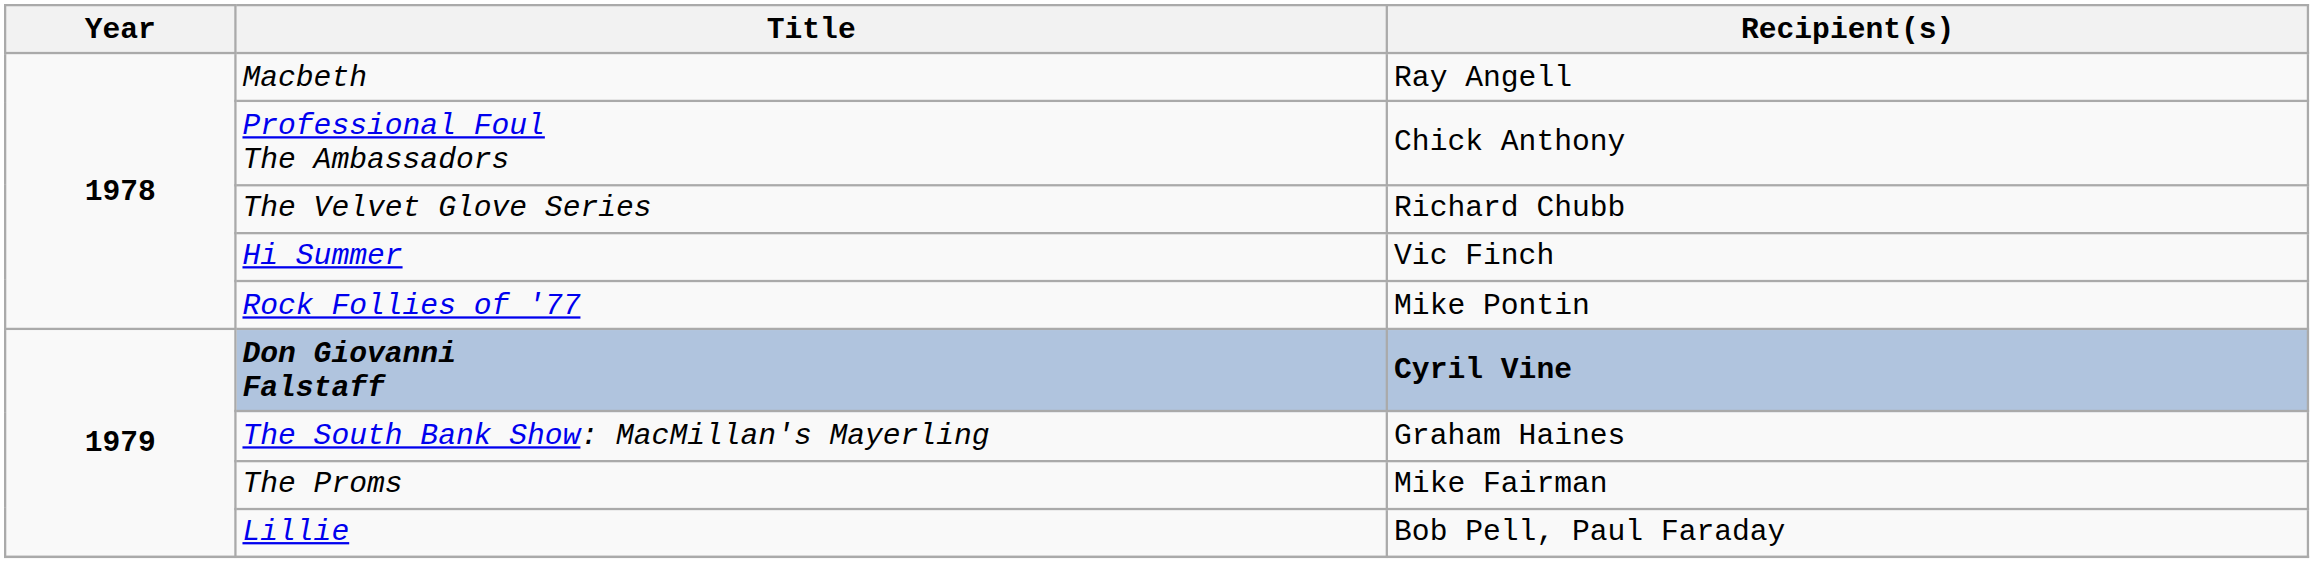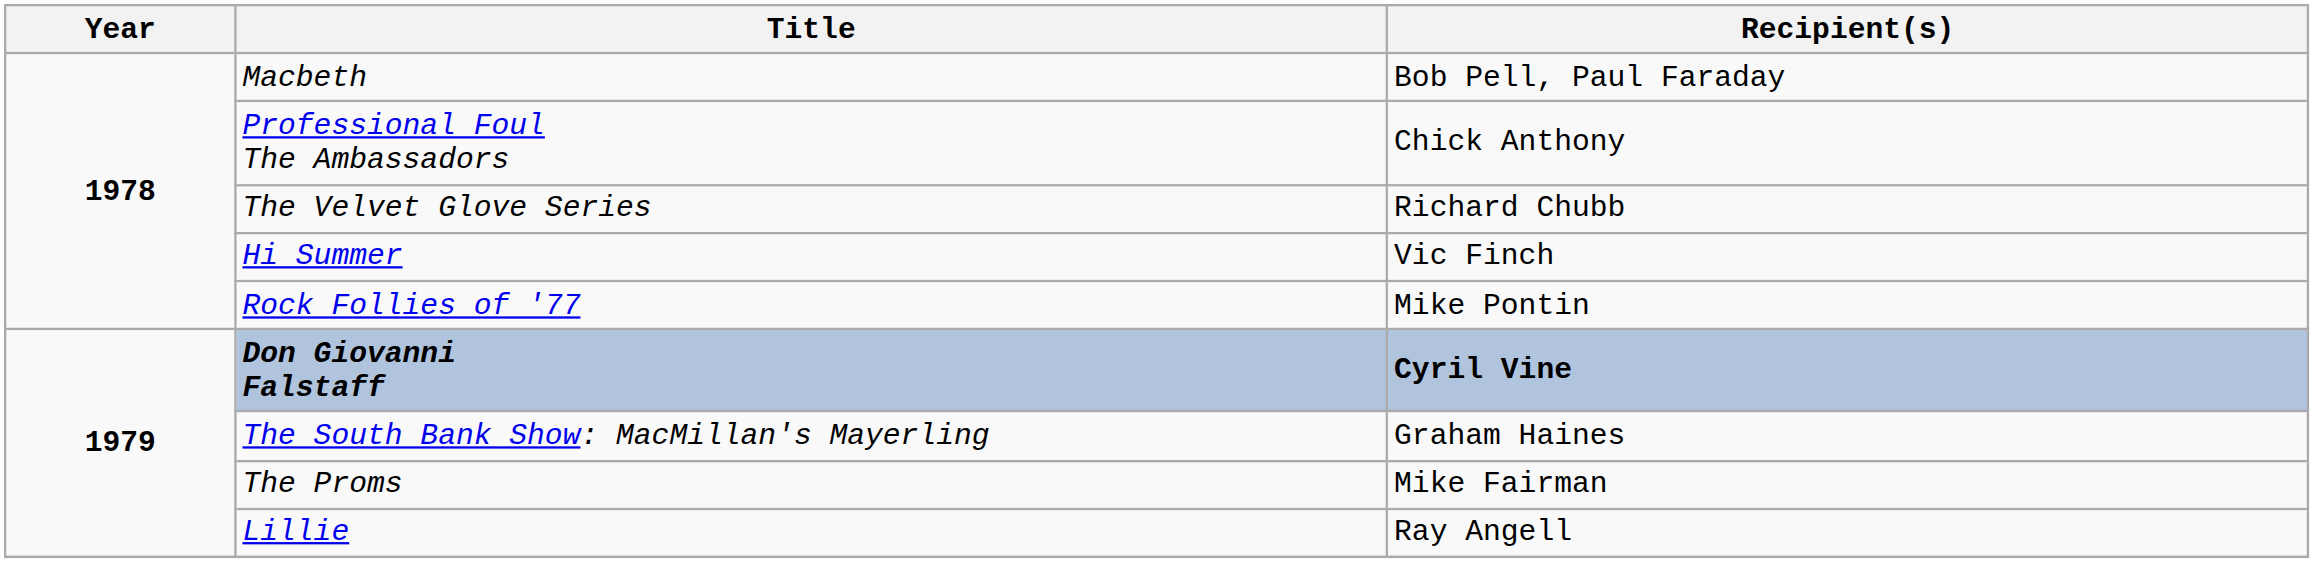 <table class="wikitable" width="80%">
 <tr>
 <th width=5%>Year</th>
 <th width=25%>Title</th>
 <th width=20%>Recipient(s)</th>
 </tr>
 <tr>
 <td rowspan="5" style="text-align:center;"><strong>1978</strong></td>
 <td><em>Macbeth</em></td>
-<td>Ray Angell</td>
+<td>Bob Pell, Paul Faraday</td>
 </tr>
 <tr>
 <td><em><a href='#'>Professional Foul</a><br>The Ambassadors</em></td>
 <td>Chick Anthony</td>
 </tr>
 <tr>
 <td><em>The Velvet Glove Series</em></td>
 <td>Richard Chubb</td>
 </tr>
 <tr>
 <td><em><a href='#'>Hi Summer</a></em></td>
 <td>Vic Finch</td>
 </tr>
 <tr>
 <td><em><a href='#'>Rock Follies of '77</a></em></td>
 <td>Mike Pontin</td>
 </tr>
 <tr>
 <td rowspan="4" style="text-align:center;"><strong>1979</strong></td>
 <td style="background:#B0C4DE;"><strong><em>Don Giovanni<br>Falstaff</em></strong></td>
 <td style="background:#B0C4DE;"><strong>Cyril Vine</strong></td>
 </tr>
 <tr>
 <td><em><a href='#'>The South Bank Show</a>: MacMillan's Mayerling</em></td>
 <td>Graham Haines</td>
 </tr>
 <tr>
 <td><em>The Proms</em></td>
 <td>Mike Fairman</td>
 </tr>
 <tr>
 <td><em><a href='#'>Lillie</a></em></td>
-<td>Bob Pell, Paul Faraday</td>
+<td>Ray Angell</td>
 </tr>
 <tr>
 </tr>
 </table>
